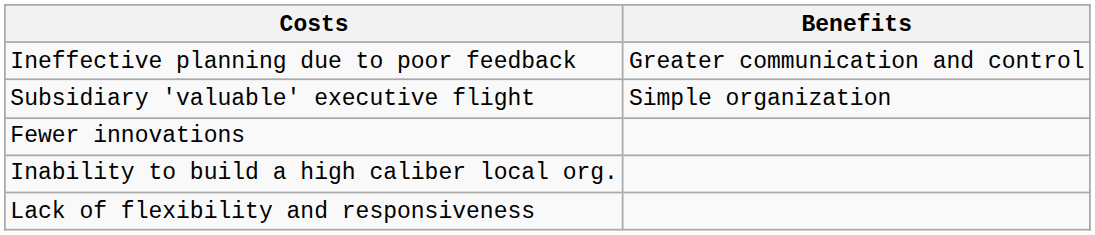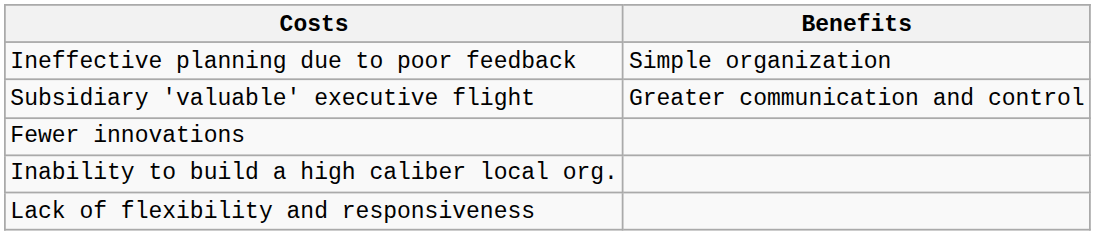 <table class="wikitable">
 <tr>
 <th>Costs</th>
 <th>Benefits</th>
 </tr>
 <tr>
 <td>Ineffective planning due to poor feedback</td>
-<td>Greater communication and control</td>
+<td>Simple organization</td>
 </tr>
 <tr>
 <td>Subsidiary 'valuable' executive flight</td>
-<td>Simple organization</td>
+<td>Greater communication and control</td>
 </tr>
 <tr>
 <td>Fewer innovations</td>
 <td></td>
 </tr>
 <tr>
 <td>Inability to build a high caliber local org.</td>
 <td></td>
 </tr>
 <tr>
 <td>Lack of flexibility and responsiveness</td>
 <td></td>
 </tr>
 </table>
